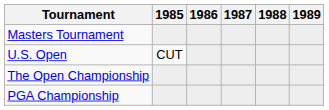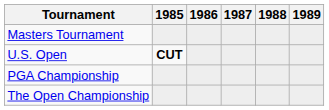 <table class="wikitable" style="font-size:95%;text-align:center;">
 <tr>
 <th>Tournament</th>
 <th>1985</th>
 <th>1986</th>
 <th>1987</th>
 <th>1988</th>
 <th>1989</th>
 </tr>
 <tr>
 <td align=left><a href='#'>Masters Tournament</a></td>
 <td style="background:#eeeeee;"></td>
 <td style="background:#eeeeee;"></td>
 <td style="background:#eeeeee;"></td>
 <td style="background:#eeeeee;"></td>
 <td style="background:#eeeeee;"></td>
 </tr>
 <tr>
 <td align=left><a href='#'>U.S. Open</a></td>
-<td>CUT</td>
+<td><strong>CUT</strong></td>
+<td style="background:#eeeeee;"></td>
+<td style="background:#eeeeee;"></td>
+<td style="background:#eeeeee;"></td>
+<td style="background:#eeeeee;"></td>
+</tr>
+<tr>
+<td align=left><a href='#'>PGA Championship</a></td>
+<td style="background:#eeeeee;"></td>
 <td style="background:#eeeeee;"></td>
 <td style="background:#eeeeee;"></td>
 <td style="background:#eeeeee;"></td>
 <td style="background:#eeeeee;"></td>
 </tr>
 <tr>
 <td align=left><a href='#'>The Open Championship</a></td>
 <td style="background:#eeeeee;"></td>
 <td style="background:#eeeeee;"></td>
 <td style="background:#eeeeee;"></td>
 <td style="background:#eeeeee;"></td>
 <td style="background:#eeeeee;"></td>
 </tr>
-<tr>
-<td align=left><a href='#'>PGA Championship</a></td>
-<td style="background:#eeeeee;"></td>
-<td style="background:#eeeeee;"></td>
-<td style="background:#eeeeee;"></td>
-<td style="background:#eeeeee;"></td>
-<td style="background:#eeeeee;"></td>
-</tr>
 </table>
